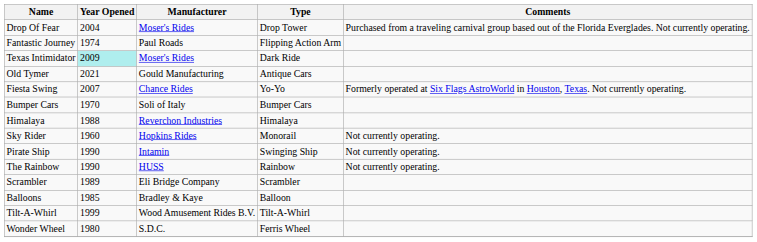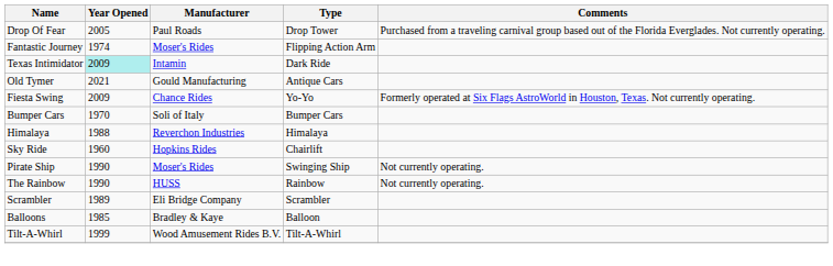 <table class="wikitable sortable">
 <tr>
 <th>Name</th>
 <th>Year Opened</th>
 <th>Manufacturer</th>
 <th>Type</th>
 <th>Comments</th>
 </tr>
 <tr>
 <td>Drop Of Fear</td>
-<td>2004</td>
-<td><a href='#'>Moser's Rides</a></td>
+<td>2005</td>
+<td>Paul Roads</td>
 <td>Drop Tower</td>
 <td>Purchased from a traveling carnival group based out of the Florida Everglades. Not currently operating.</td>
 </tr>
 <tr>
 <td>Fantastic Journey</td>
 <td>1974</td>
-<td>Paul Roads</td>
+<td><a href='#'>Moser's Rides</a></td>
 <td>Flipping Action Arm</td>
 <td></td>
 </tr>
 <tr>
 <td>Texas Intimidator</td>
 <td style="background: paleturquoise;">2009</td>
-<td><a href='#'>Moser's Rides</a></td>
+<td><a href='#'>Intamin</a></td>
 <td>Dark Ride</td>
 <td></td>
 </tr>
 <tr>
 <td>Old Tymer</td>
 <td>2021</td>
 <td>Gould Manufacturing</td>
 <td>Antique Cars</td>
 <td></td>
 </tr>
 <tr>
 <td>Fiesta Swing</td>
-<td>2007</td>
+<td>2009</td>
 <td><a href='#'>Chance Rides</a></td>
 <td>Yo-Yo</td>
 <td>Formerly operated at <a href='#'>Six Flags AstroWorld</a> in <a href='#'>Houston</a>, <a href='#'>Texas</a>. Not currently operating.</td>
 </tr>
 <tr>
 <td>Bumper Cars</td>
 <td>1970</td>
 <td>Soli of Italy</td>
 <td>Bumper Cars</td>
 <td></td>
 </tr>
 <tr>
 <td>Himalaya</td>
 <td>1988</td>
 <td><a href='#'>Reverchon Industries</a></td>
 <td>Himalaya</td>
 <td></td>
 </tr>
 <tr>
-<td>Sky Rider</td>
+<td>Sky Ride</td>
 <td>1960</td>
 <td><a href='#'>Hopkins Rides</a></td>
-<td>Monorail</td>
-<td>Not currently operating.</td>
+<td>Chairlift</td>
+<td></td>
 </tr>
 <tr>
 <td>Pirate Ship</td>
 <td>1990</td>
-<td><a href='#'>Intamin</a></td>
+<td><a href='#'>Moser's Rides</a></td>
 <td>Swinging Ship</td>
 <td>Not currently operating.</td>
 </tr>
 <tr>
 <td>The Rainbow</td>
 <td>1990</td>
 <td><a href='#'>HUSS</a></td>
 <td>Rainbow</td>
 <td>Not currently operating.</td>
 </tr>
 <tr>
 <td>Scrambler</td>
 <td>1989</td>
 <td>Eli Bridge Company</td>
 <td>Scrambler</td>
 <td></td>
 </tr>
 <tr>
 <td>Balloons</td>
 <td>1985</td>
 <td>Bradley & Kaye</td>
 <td>Balloon</td>
 <td></td>
 </tr>
 <tr>
 <td>Tilt-A-Whirl</td>
 <td>1999</td>
 <td>Wood Amusement Rides B.V.</td>
 <td>Tilt-A-Whirl</td>
 <td></td>
 </tr>
 <tr>
-<td>Wonder Wheel</td>
-<td>1980</td>
-<td>S.D.C.</td>
-<td>Ferris Wheel</td>
-<td></td>
-</tr>
-<tr>
 </tr>
 </table>
